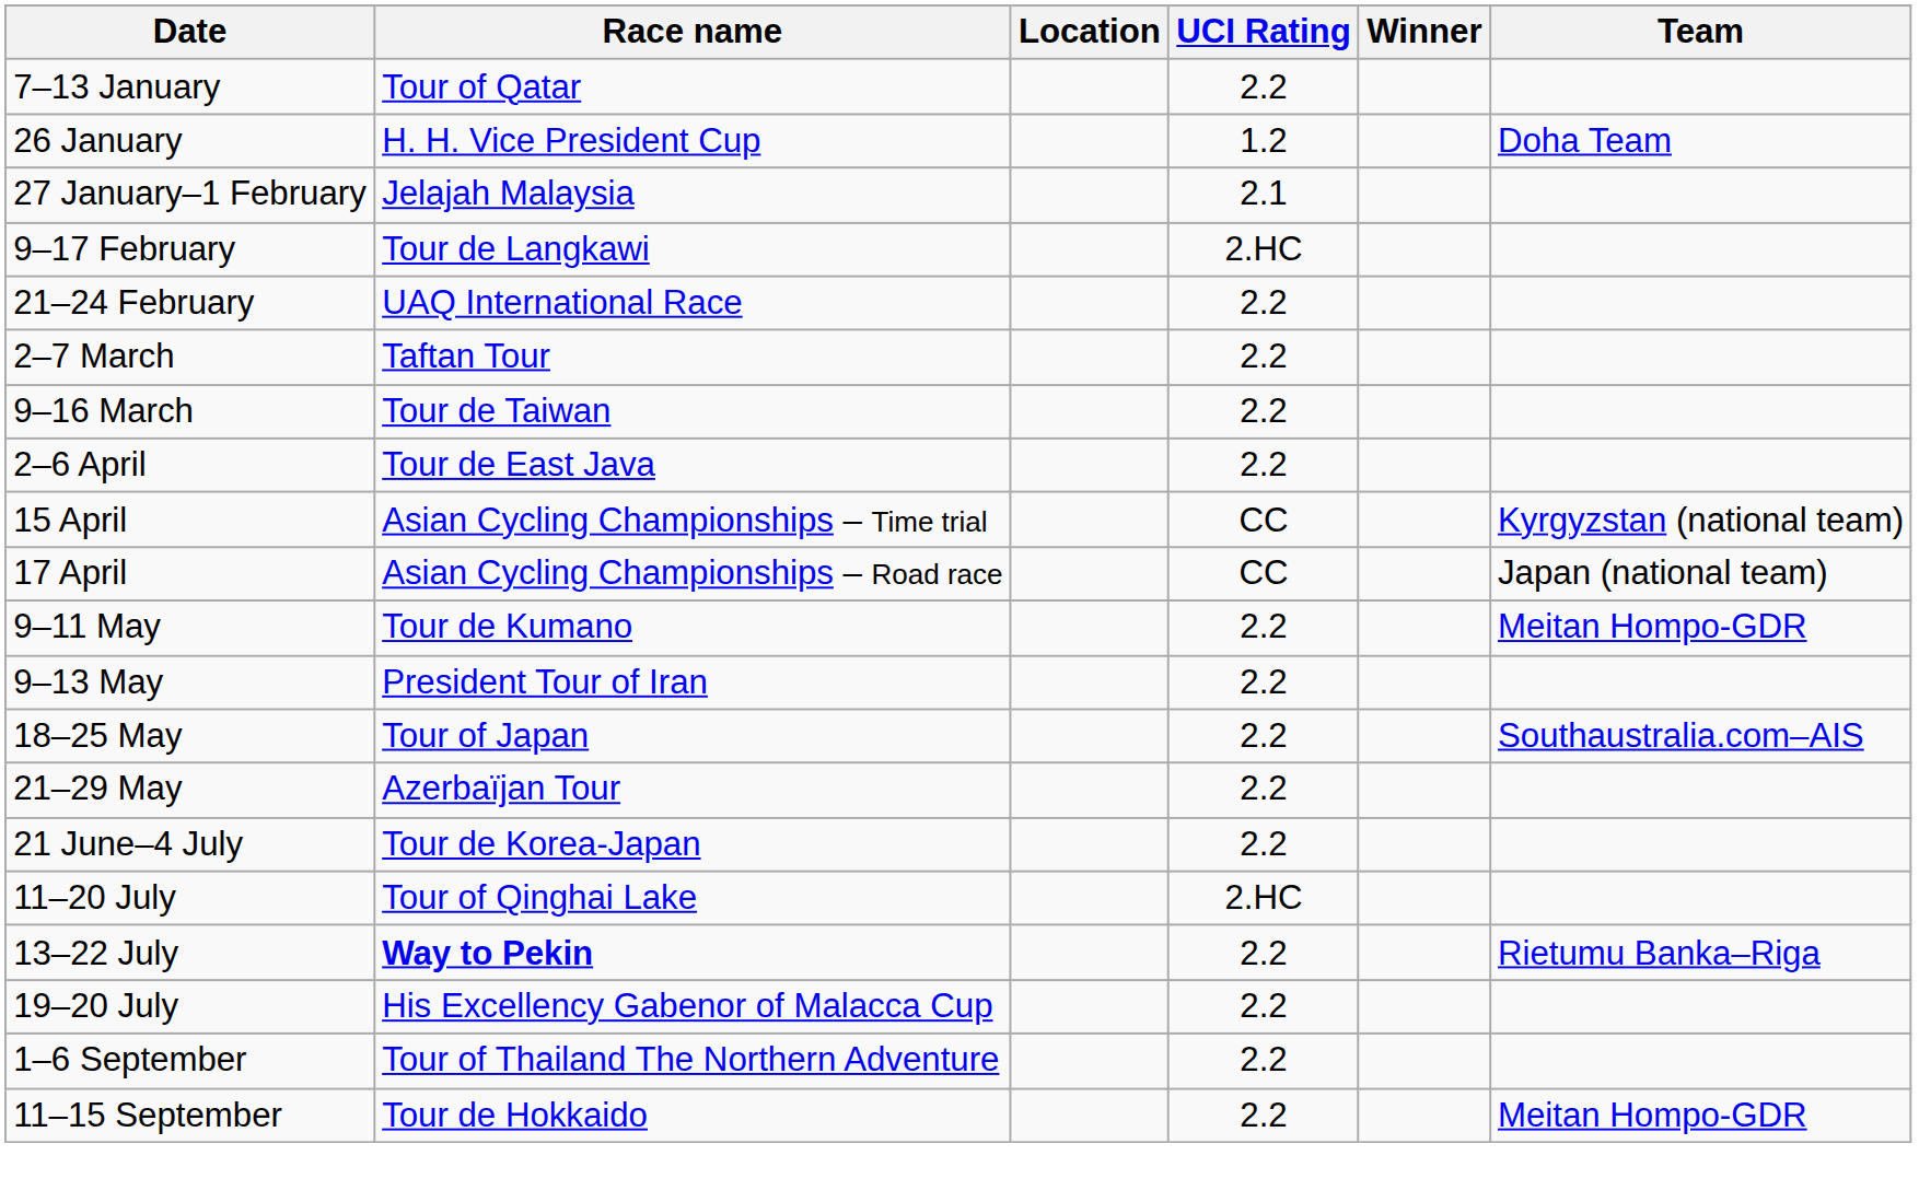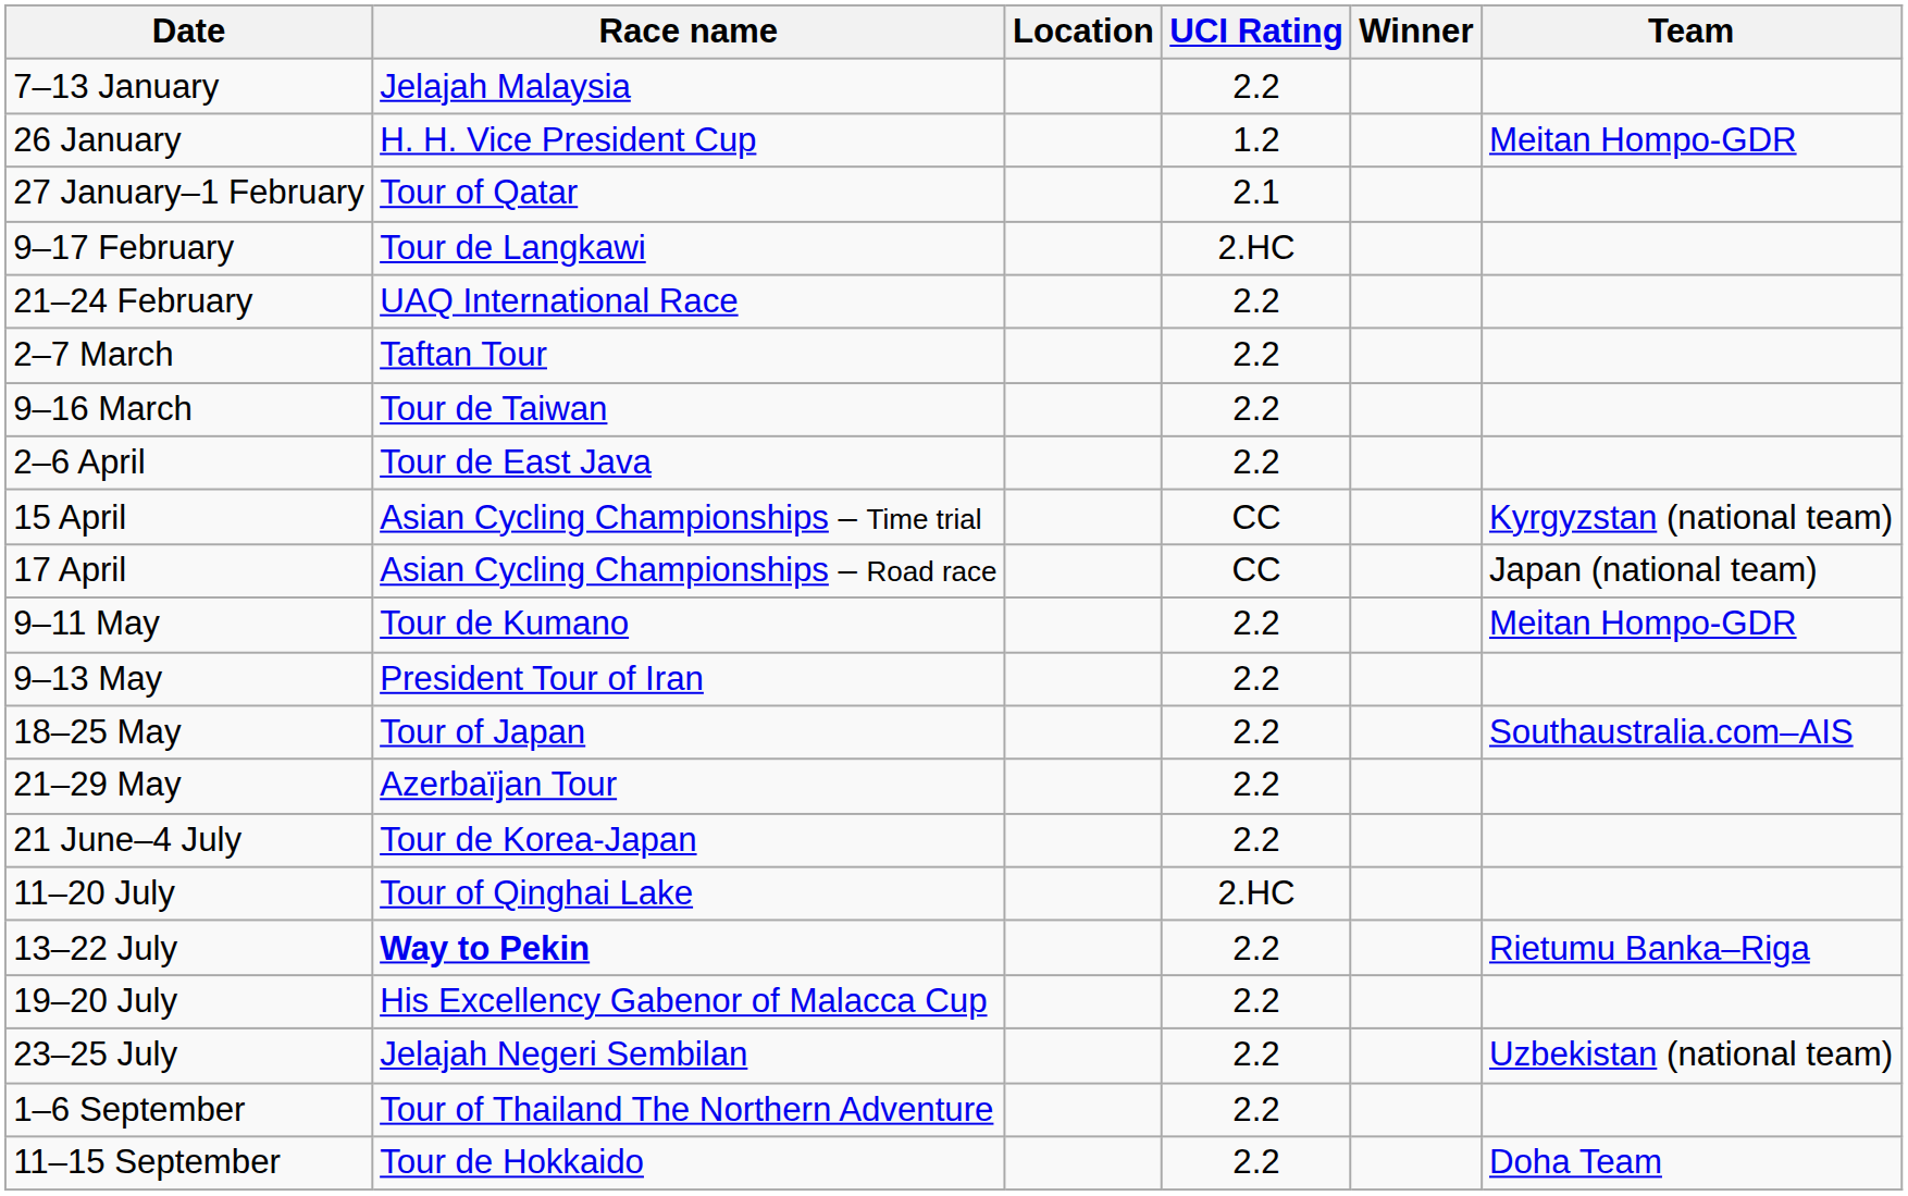 <table class="wikitable sortable">
 <tr>
 <th>Date</th>
 <th>Race name</th>
 <th>Location</th>
 <th><a href='#'>UCI Rating</a></th>
 <th>Winner</th>
 <th>Team</th>
 </tr>
 <tr>
 <td>7–13 January</td>
-<td><a href='#'>Tour of Qatar</a></td>
+<td><a href='#'>Jelajah Malaysia</a></td>
 <td></td>
 <td align=center>2.2</td>
 <td></td>
 <td></td>
 </tr>
 <tr>
 <td>26 January</td>
 <td><a href='#'>H. H. Vice President Cup</a></td>
 <td></td>
 <td align=center>1.2</td>
 <td></td>
-<td><a href='#'>Doha Team</a></td>
+<td><a href='#'>Meitan Hompo-GDR</a></td>
 </tr>
 <tr>
 <td>27 January–1 February</td>
-<td><a href='#'>Jelajah Malaysia</a></td>
+<td><a href='#'>Tour of Qatar</a></td>
 <td></td>
 <td align=center>2.1</td>
 <td></td>
 <td></td>
 </tr>
 <tr>
 <td>9–17 February</td>
 <td><a href='#'>Tour de Langkawi</a></td>
 <td></td>
 <td align=center>2.HC</td>
 <td></td>
 <td></td>
 </tr>
 <tr>
 <td>21–24 February</td>
 <td><a href='#'>UAQ International Race</a></td>
 <td></td>
 <td align=center>2.2</td>
 <td></td>
 <td></td>
 </tr>
 <tr>
 <td>2–7 March</td>
 <td><a href='#'>Taftan Tour</a></td>
 <td></td>
 <td align=center>2.2</td>
 <td></td>
 <td></td>
 </tr>
 <tr>
 <td>9–16 March</td>
 <td><a href='#'>Tour de Taiwan</a></td>
 <td></td>
 <td align=center>2.2</td>
 <td></td>
 <td></td>
 </tr>
 <tr>
 <td>2–6 April</td>
 <td><a href='#'>Tour de East Java</a></td>
 <td></td>
 <td align=center>2.2</td>
 <td></td>
 <td></td>
 </tr>
 <tr>
 <td>15 April</td>
 <td><a href='#'>Asian Cycling Championships</a> – <small>Time trial</small></td>
 <td></td>
 <td align=center>CC</td>
 <td></td>
 <td><a href='#'>Kyrgyzstan</a> (national team)</td>
 </tr>
 <tr>
 <td>17 April</td>
 <td><a href='#'>Asian Cycling Championships</a> – <small>Road race</small></td>
 <td></td>
 <td align=center>CC</td>
 <td></td>
 <td>Japan (national team)</td>
 </tr>
 <tr>
 <td>9–11 May</td>
 <td><a href='#'>Tour de Kumano</a></td>
 <td></td>
 <td align=center>2.2</td>
 <td></td>
 <td><a href='#'>Meitan Hompo-GDR</a></td>
 </tr>
 <tr>
 <td>9–13 May</td>
 <td><a href='#'>President Tour of Iran</a></td>
 <td></td>
 <td align=center>2.2</td>
 <td></td>
 <td></td>
 </tr>
 <tr>
 <td>18–25 May</td>
 <td><a href='#'>Tour of Japan</a></td>
 <td></td>
 <td align=center>2.2</td>
 <td></td>
 <td><a href='#'>Southaustralia.com–AIS</a></td>
 </tr>
 <tr>
 <td>21–29 May</td>
 <td><a href='#'>Azerbaïjan Tour</a></td>
 <td></td>
 <td align=center>2.2</td>
 <td></td>
 <td></td>
 </tr>
 <tr>
 <td>21 June–4 July</td>
 <td><a href='#'>Tour de Korea-Japan</a></td>
 <td><br></td>
 <td align=center>2.2</td>
 <td></td>
 <td></td>
 </tr>
 <tr>
 <td>11–20 July</td>
 <td><a href='#'>Tour of Qinghai Lake</a></td>
 <td></td>
 <td align=center>2.HC</td>
 <td></td>
 <td></td>
 </tr>
 <tr>
 <td>13–22 July</td>
 <td><strong><a href='#'>Way to Pekin</a></strong></td>
 <td></td>
 <td align=center>2.2</td>
 <td></td>
 <td><a href='#'>Rietumu Banka–Riga</a></td>
 </tr>
 <tr>
 <td>19–20 July</td>
 <td><a href='#'>His Excellency Gabenor of Malacca Cup</a></td>
 <td></td>
 <td align=center>2.2</td>
 <td></td>
 <td></td>
 </tr>
 <tr>
+<td>23–25 July</td>
+<td><a href='#'>Jelajah Negeri Sembilan</a></td>
+<td></td>
+<td align=center>2.2</td>
+<td></td>
+<td><a href='#'>Uzbekistan</a> (national team)</td>
+</tr>
+<tr>
 <td>1–6 September</td>
 <td><a href='#'>Tour of Thailand The Northern Adventure</a></td>
 <td></td>
 <td align=center>2.2</td>
 <td></td>
 <td></td>
 </tr>
 <tr>
 <td>11–15 September</td>
 <td><a href='#'>Tour de Hokkaido</a></td>
 <td></td>
 <td align=center>2.2</td>
 <td></td>
-<td><a href='#'>Meitan Hompo-GDR</a></td>
+<td><a href='#'>Doha Team</a></td>
 </tr>
 </table>
